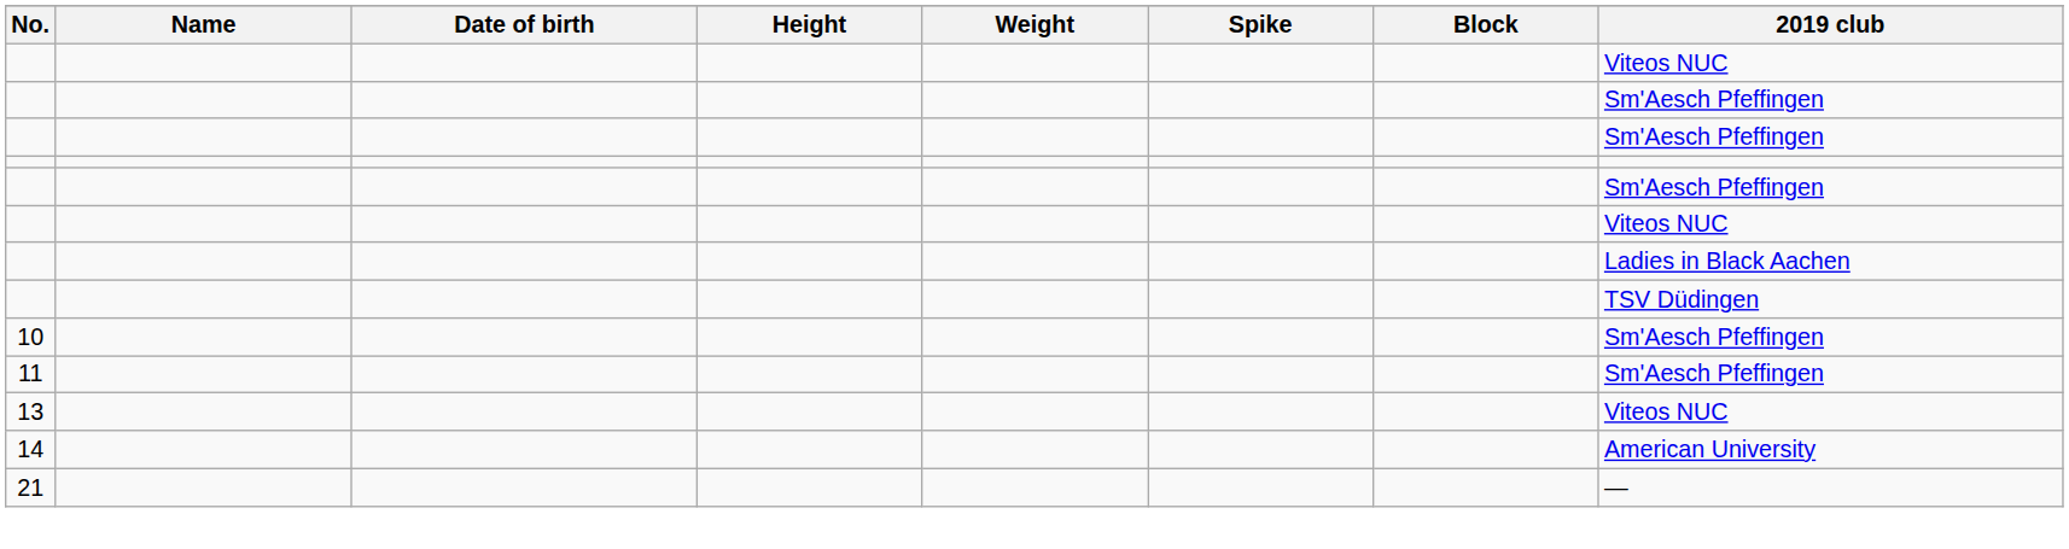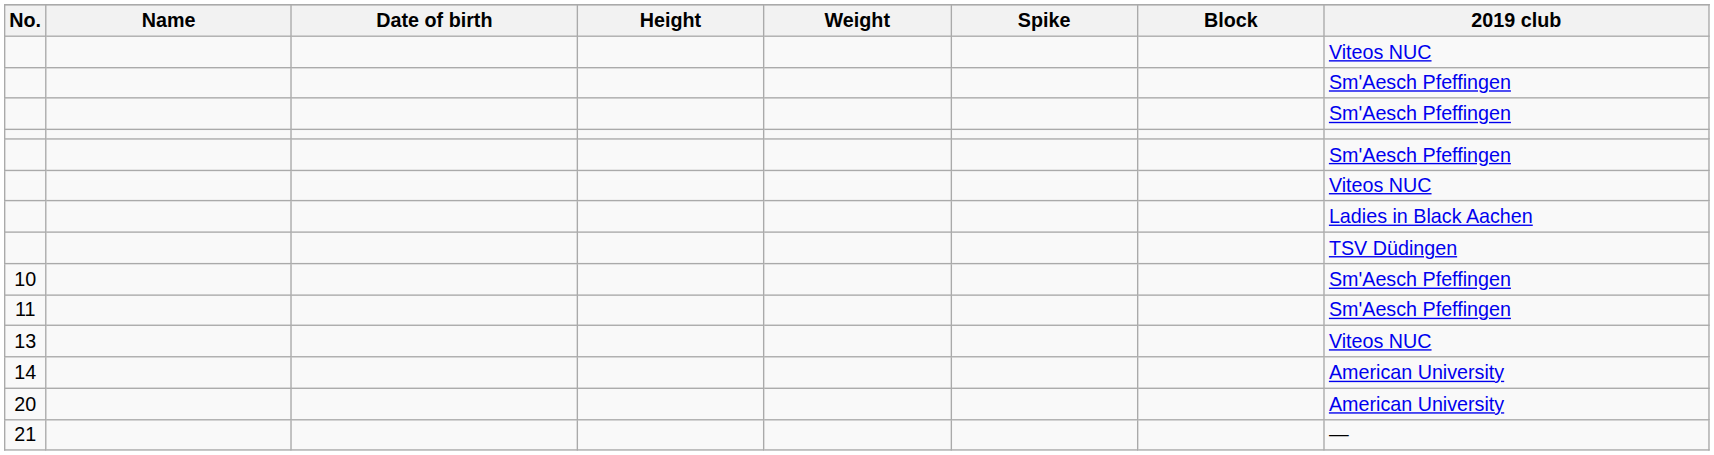 <table class="wikitable sortable" style="font-size:90%; text-align:center;">
 <tr>
 </tr>
 <tr>
 <th>No.</th>
 <th style="width:12em">Name</th>
 <th style="width:14em">Date of birth</th>
 <th style="width:9em">Height</th>
 <th style="width:9em">Weight</th>
 <th style="width:9em">Spike</th>
 <th style="width:9em">Block</th>
 <th style="width:19em">2019 club</th>
 </tr>
 <tr>
 <td></td>
 <td align=left></td>
 <td align=right></td>
 <td></td>
 <td></td>
 <td></td>
 <td></td>
 <td align=left> <a href='#'>Viteos NUC</a></td>
 </tr>
 <tr>
 <td></td>
 <td align=left></td>
 <td align=right></td>
 <td></td>
 <td></td>
 <td></td>
 <td></td>
 <td align=left> <a href='#'>Sm'Aesch Pfeffingen</a></td>
 </tr>
 <tr>
 <td></td>
 <td align=left></td>
 <td align=right></td>
 <td></td>
 <td></td>
 <td></td>
 <td></td>
 <td align=left> <a href='#'>Sm'Aesch Pfeffingen</a></td>
 </tr>
 <tr>
 <td></td>
 <td align=left></td>
 <td align=right></td>
 <td></td>
 <td></td>
 <td></td>
 <td></td>
 <td align=left></td>
 </tr>
 <tr>
 <td></td>
 <td align=left></td>
 <td align=right></td>
 <td></td>
 <td></td>
 <td></td>
 <td></td>
 <td align=left> <a href='#'>Sm'Aesch Pfeffingen</a></td>
 </tr>
 <tr>
 <td></td>
 <td align=left></td>
 <td align=right></td>
 <td></td>
 <td></td>
 <td></td>
 <td></td>
 <td align=left> <a href='#'>Viteos NUC</a></td>
 </tr>
 <tr>
 <td></td>
 <td align=left></td>
 <td align=right></td>
 <td></td>
 <td></td>
 <td></td>
 <td></td>
 <td align=left> <a href='#'>Ladies in Black Aachen</a></td>
 </tr>
 <tr>
 <td></td>
 <td align=left></td>
 <td align=right></td>
 <td></td>
 <td></td>
 <td></td>
 <td></td>
 <td align=left> <a href='#'>TSV Düdingen</a></td>
 </tr>
 <tr>
 <td>10</td>
 <td align=left></td>
 <td align=right></td>
 <td></td>
 <td></td>
 <td></td>
 <td></td>
 <td align=left> <a href='#'>Sm'Aesch Pfeffingen</a></td>
 </tr>
 <tr>
 <td>11</td>
 <td align=left></td>
 <td align=right></td>
 <td></td>
 <td></td>
 <td></td>
 <td></td>
 <td align=left> <a href='#'>Sm'Aesch Pfeffingen</a></td>
 </tr>
 <tr>
 <td>13</td>
 <td align=left></td>
 <td align=right></td>
 <td></td>
 <td></td>
 <td></td>
 <td></td>
 <td align=left> <a href='#'>Viteos NUC</a></td>
 </tr>
 <tr>
 <td>14</td>
 <td align=left></td>
 <td align=right></td>
 <td></td>
 <td></td>
 <td></td>
 <td></td>
 <td align=left> <a href='#'>American University</a></td>
 </tr>
 <tr>
+<td>20</td>
+<td align=left></td>
+<td align=right></td>
+<td></td>
+<td></td>
+<td></td>
+<td></td>
+<td align=left> <a href='#'>American University</a></td>
+</tr>
+<tr>
 <td>21</td>
 <td align=left></td>
 <td align=right></td>
 <td></td>
 <td></td>
 <td></td>
 <td></td>
 <td align=left>—</td>
 </tr>
 </table>
